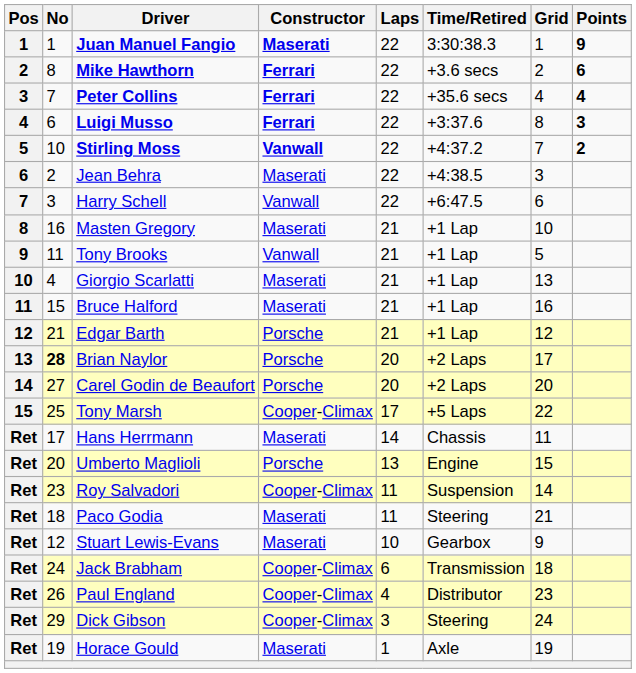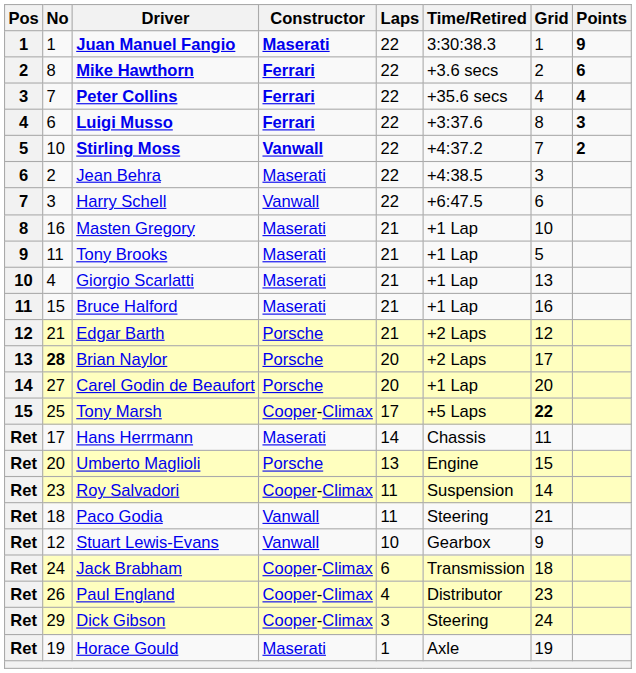 <table class="wikitable" style="font-size: 95%;">
 <tr>
 <th>Pos</th>
 <th>No</th>
 <th>Driver</th>
 <th>Constructor</th>
 <th>Laps</th>
 <th>Time/Retired</th>
 <th>Grid</th>
 <th>Points</th>
 </tr>
 <tr>
 <th>1</th>
 <td>1</td>
 <td> <strong><a href='#'>Juan Manuel Fangio</a></strong></td>
 <td><strong><a href='#'>Maserati</a></strong></td>
 <td>22</td>
 <td>3:30:38.3</td>
 <td>1</td>
 <td><strong>9</strong></td>
 </tr>
 <tr>
 <th>2</th>
 <td>8</td>
 <td> <strong><a href='#'>Mike Hawthorn</a></strong></td>
 <td><strong><a href='#'>Ferrari</a></strong></td>
 <td>22</td>
 <td>+3.6 secs</td>
 <td>2</td>
 <td><strong>6</strong></td>
 </tr>
 <tr>
 <th>3</th>
 <td>7</td>
 <td> <strong><a href='#'>Peter Collins</a></strong></td>
 <td><strong><a href='#'>Ferrari</a></strong></td>
 <td>22</td>
 <td>+35.6 secs</td>
 <td>4</td>
 <td><strong>4</strong></td>
 </tr>
 <tr>
 <th>4</th>
 <td>6</td>
 <td> <strong><a href='#'>Luigi Musso</a></strong></td>
 <td><strong><a href='#'>Ferrari</a></strong></td>
 <td>22</td>
 <td>+3:37.6</td>
 <td>8</td>
 <td><strong>3</strong></td>
 </tr>
 <tr>
 <th>5</th>
 <td>10</td>
 <td> <strong><a href='#'>Stirling Moss</a></strong></td>
 <td><strong><a href='#'>Vanwall</a></strong></td>
 <td>22</td>
 <td>+4:37.2</td>
 <td>7</td>
 <td><strong>2</strong></td>
 </tr>
 <tr>
 <th>6</th>
 <td>2</td>
 <td> <a href='#'>Jean Behra</a></td>
 <td><a href='#'>Maserati</a></td>
 <td>22</td>
 <td>+4:38.5</td>
 <td>3</td>
 <td></td>
 </tr>
 <tr>
 <th>7</th>
 <td>3</td>
 <td> <a href='#'>Harry Schell</a></td>
 <td><a href='#'>Vanwall</a></td>
 <td>22</td>
 <td>+6:47.5</td>
 <td>6</td>
 <td></td>
 </tr>
 <tr>
 <th>8</th>
 <td>16</td>
 <td> <a href='#'>Masten Gregory</a></td>
 <td><a href='#'>Maserati</a></td>
 <td>21</td>
 <td>+1 Lap</td>
 <td>10</td>
 <td></td>
 </tr>
 <tr>
 <th>9</th>
 <td>11</td>
 <td> <a href='#'>Tony Brooks</a></td>
-<td><a href='#'>Vanwall</a></td>
+<td><a href='#'>Maserati</a></td>
 <td>21</td>
 <td>+1 Lap</td>
 <td>5</td>
 <td></td>
 </tr>
 <tr>
 <th>10</th>
 <td>4</td>
 <td> <a href='#'>Giorgio Scarlatti</a></td>
 <td><a href='#'>Maserati</a></td>
 <td>21</td>
 <td>+1 Lap</td>
 <td>13</td>
 <td></td>
 </tr>
 <tr>
 <th>11</th>
 <td>15</td>
 <td> <a href='#'>Bruce Halford</a></td>
 <td><a href='#'>Maserati</a></td>
 <td>21</td>
 <td>+1 Lap</td>
 <td>16</td>
 <td></td>
 </tr>
 <tr>
 <th>12</th>
 <td style="background:#ffffbf;">21</td>
 <td style="background:#ffffbf;"> <a href='#'>Edgar Barth</a></td>
 <td style="background:#ffffbf;"><a href='#'>Porsche</a></td>
 <td style="background:#ffffbf;">21</td>
-<td style="background:#ffffbf;">+1 Lap</td>
+<td style="background:#ffffbf;">+2 Laps</td>
 <td style="background:#ffffbf;">12</td>
 <td style="background:#ffffbf;"></td>
 </tr>
 <tr>
 <th>13</th>
 <td style="background:#ffffbf;"><strong>28</strong></td>
 <td style="background:#ffffbf;"> <a href='#'>Brian Naylor</a></td>
 <td style="background:#ffffbf;"><a href='#'>Porsche</a></td>
 <td style="background:#ffffbf;">20</td>
 <td style="background:#ffffbf;">+2 Laps</td>
 <td style="background:#ffffbf;">17</td>
 <td style="background:#ffffbf;"></td>
 </tr>
 <tr>
 <th>14</th>
 <td style="background:#ffffbf;">27</td>
 <td style="background:#ffffbf;"> <a href='#'>Carel Godin de Beaufort</a></td>
 <td style="background:#ffffbf;"><a href='#'>Porsche</a></td>
 <td style="background:#ffffbf;">20</td>
-<td style="background:#ffffbf;">+2 Laps</td>
+<td style="background:#ffffbf;">+1 Lap</td>
 <td style="background:#ffffbf;">20</td>
 <td style="background:#ffffbf;"></td>
 </tr>
 <tr>
 <th>15</th>
 <td style="background:#ffffbf;">25</td>
 <td style="background:#ffffbf;"> <a href='#'>Tony Marsh</a></td>
 <td style="background:#ffffbf;"><a href='#'>Cooper</a>-<a href='#'>Climax</a></td>
 <td style="background:#ffffbf;">17</td>
 <td style="background:#ffffbf;">+5 Laps</td>
-<td style="background:#ffffbf;">22</td>
+<td style="background:#ffffbf;"><strong>22</strong></td>
 <td style="background:#ffffbf;"></td>
 </tr>
 <tr>
 <th>Ret</th>
 <td>17</td>
 <td> <a href='#'>Hans Herrmann</a></td>
 <td><a href='#'>Maserati</a></td>
 <td>14</td>
 <td>Chassis</td>
 <td>11</td>
 <td></td>
 </tr>
 <tr>
 <th>Ret</th>
 <td style="background:#ffffbf;">20</td>
 <td style="background:#ffffbf;"> <a href='#'>Umberto Maglioli</a></td>
 <td style="background:#ffffbf;"><a href='#'>Porsche</a></td>
 <td style="background:#ffffbf;">13</td>
 <td style="background:#ffffbf;">Engine</td>
 <td style="background:#ffffbf;">15</td>
 <td style="background:#ffffbf;"></td>
 </tr>
 <tr>
 <th>Ret</th>
 <td style="background:#ffffbf;">23</td>
 <td style="background:#ffffbf;"> <a href='#'>Roy Salvadori</a></td>
 <td style="background:#ffffbf;"><a href='#'>Cooper</a>-<a href='#'>Climax</a></td>
 <td style="background:#ffffbf;">11</td>
 <td style="background:#ffffbf;">Suspension</td>
 <td style="background:#ffffbf;">14</td>
 <td style="background:#ffffbf;"></td>
 </tr>
 <tr>
 <th>Ret</th>
 <td>18</td>
 <td> <a href='#'>Paco Godia</a></td>
-<td><a href='#'>Maserati</a></td>
+<td><a href='#'>Vanwall</a></td>
 <td>11</td>
 <td>Steering</td>
 <td>21</td>
 <td></td>
 </tr>
 <tr>
 <th>Ret</th>
 <td>12</td>
 <td> <a href='#'>Stuart Lewis-Evans</a></td>
-<td><a href='#'>Maserati</a></td>
+<td><a href='#'>Vanwall</a></td>
 <td>10</td>
 <td>Gearbox</td>
 <td>9</td>
 <td></td>
 </tr>
 <tr>
 <th>Ret</th>
 <td style="background:#ffffbf;">24</td>
 <td style="background:#ffffbf;"> <a href='#'>Jack Brabham</a></td>
 <td style="background:#ffffbf;"><a href='#'>Cooper</a>-<a href='#'>Climax</a></td>
 <td style="background:#ffffbf;">6</td>
 <td style="background:#ffffbf;">Transmission</td>
 <td style="background:#ffffbf;">18</td>
 <td style="background:#ffffbf;"></td>
 </tr>
 <tr>
 <th>Ret</th>
 <td style="background:#ffffbf;">26</td>
 <td style="background:#ffffbf;"> <a href='#'>Paul England</a></td>
 <td style="background:#ffffbf;"><a href='#'>Cooper</a>-<a href='#'>Climax</a></td>
 <td style="background:#ffffbf;">4</td>
 <td style="background:#ffffbf;">Distributor</td>
 <td style="background:#ffffbf;">23</td>
 <td style="background:#ffffbf;"></td>
 </tr>
 <tr>
 <th>Ret</th>
 <td style="background:#ffffbf;">29</td>
 <td style="background:#ffffbf;"> <a href='#'>Dick Gibson</a></td>
 <td style="background:#ffffbf;"><a href='#'>Cooper</a>-<a href='#'>Climax</a></td>
 <td style="background:#ffffbf;">3</td>
 <td style="background:#ffffbf;">Steering</td>
 <td style="background:#ffffbf;">24</td>
 <td style="background:#ffffbf;"></td>
 </tr>
 <tr>
 <th>Ret</th>
 <td>19</td>
 <td> <a href='#'>Horace Gould</a></td>
 <td><a href='#'>Maserati</a></td>
 <td>1</td>
 <td>Axle</td>
 <td>19</td>
 <td></td>
 </tr>
 <tr>
 <th colspan="8"></th>
 </tr>
 </table>
